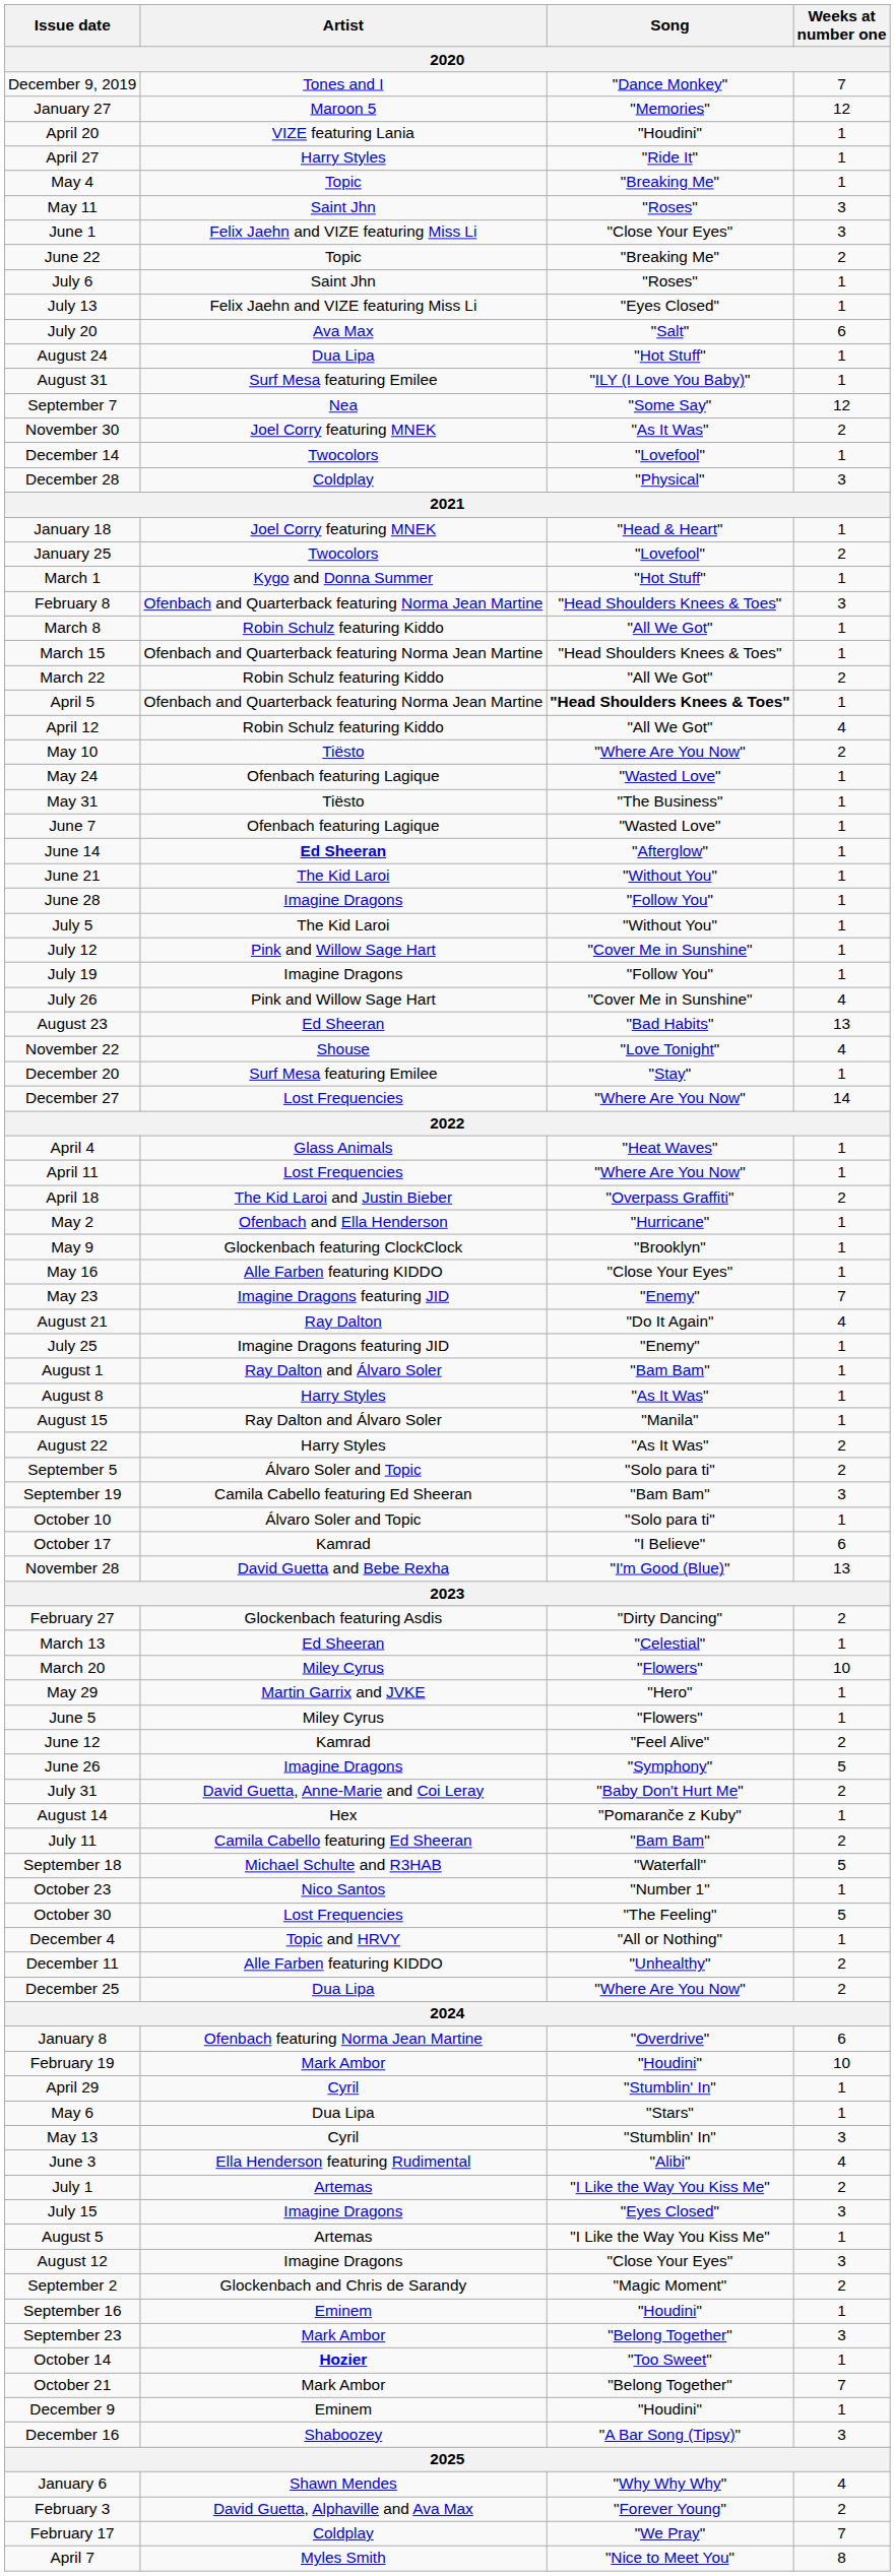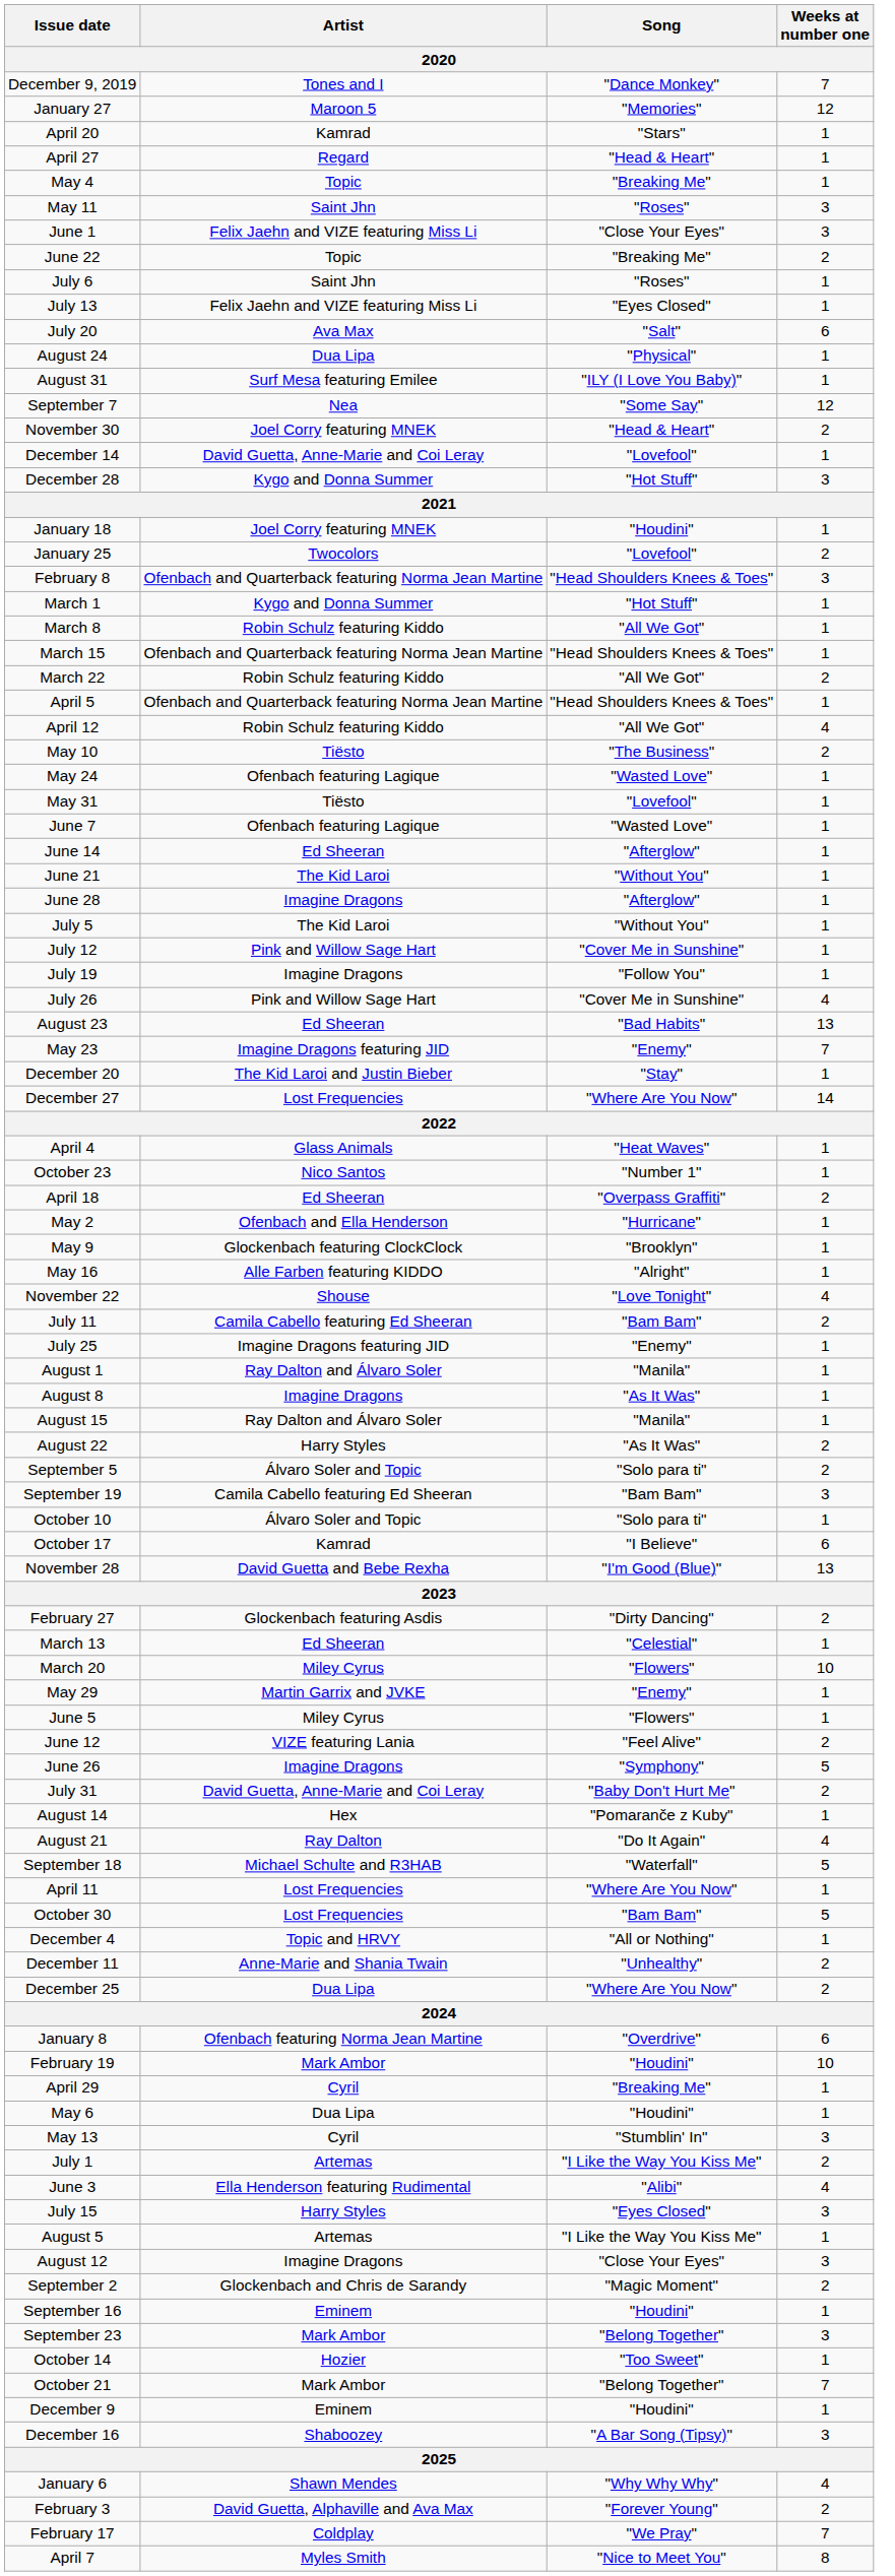 <table class="wikitable" style="text-align:center;">
 <tr>
 <th scope="col">Issue date</th>
 <th scope="col">Artist</th>
 <th scope="col">Song</th>
 <th scope="col">Weeks at<br>number one</th>
 </tr>
 <tr>
 <th colspan=4>2020</th>
 </tr>
 <tr>
 <td>December 9, 2019</td>
 <td><a href='#'>Tones and I</a></td>
 <td>"<a href='#'>Dance Monkey</a>"</td>
 <td>7</td>
 </tr>
 <tr>
 <td>January 27</td>
 <td><a href='#'>Maroon 5</a></td>
 <td>"<a href='#'>Memories</a>"</td>
 <td>12</td>
 </tr>
 <tr>
 <td>April 20</td>
-<td><a href='#'>VIZE</a> featuring Lania</td>
-<td>"Houdini"</td>
+<td>Kamrad</td>
+<td>"Stars"</td>
 <td>1</td>
 </tr>
 <tr>
 <td>April 27</td>
-<td><a href='#'>Harry Styles</a></td>
-<td>"<a href='#'>Ride It</a>"</td>
+<td><a href='#'>Regard</a></td>
+<td>"<a href='#'>Head & Heart</a>"</td>
 <td>1</td>
 </tr>
 <tr>
 <td>May 4</td>
 <td><a href='#'>Topic</a></td>
 <td>"<a href='#'>Breaking Me</a>"</td>
 <td>1</td>
 </tr>
 <tr>
 <td>May 11</td>
 <td><a href='#'>Saint Jhn</a></td>
 <td>"<a href='#'>Roses</a>"</td>
 <td>3</td>
 </tr>
 <tr>
 <td>June 1</td>
 <td><a href='#'>Felix Jaehn</a> and VIZE featuring <a href='#'>Miss Li</a></td>
 <td>"Close Your Eyes"</td>
 <td>3</td>
 </tr>
 <tr>
 <td>June 22</td>
 <td>Topic</td>
 <td>"Breaking Me"</td>
 <td>2</td>
 </tr>
 <tr>
 <td>July 6</td>
 <td>Saint Jhn</td>
 <td>"Roses"</td>
 <td>1</td>
 </tr>
 <tr>
 <td>July 13</td>
 <td>Felix Jaehn and VIZE featuring Miss Li</td>
 <td>"Eyes Closed"</td>
 <td>1</td>
 </tr>
 <tr>
 <td>July 20</td>
 <td><a href='#'>Ava Max</a></td>
 <td>"<a href='#'>Salt</a>"</td>
 <td>6</td>
 </tr>
 <tr>
 <td>August 24</td>
 <td><a href='#'>Dua Lipa</a></td>
-<td>"<a href='#'>Hot Stuff</a>"</td>
+<td>"<a href='#'>Physical</a>"</td>
 <td>1</td>
 </tr>
 <tr>
 <td>August 31</td>
 <td><a href='#'>Surf Mesa</a> featuring Emilee</td>
 <td>"<a href='#'>ILY (I Love You Baby)</a>"</td>
 <td>1</td>
 </tr>
 <tr>
 <td>September 7</td>
 <td><a href='#'>Nea</a></td>
 <td>"<a href='#'>Some Say</a>"</td>
 <td>12</td>
 </tr>
 <tr>
 <td>November 30</td>
 <td><a href='#'>Joel Corry</a> featuring <a href='#'>MNEK</a></td>
-<td>"<a href='#'>As It Was</a>"</td>
+<td>"<a href='#'>Head & Heart</a>"</td>
 <td>2</td>
 </tr>
 <tr>
 <td>December 14</td>
-<td><a href='#'>Twocolors</a></td>
+<td><a href='#'>David Guetta</a>, <a href='#'>Anne-Marie</a> and <a href='#'>Coi Leray</a></td>
 <td>"<a href='#'>Lovefool</a>"</td>
 <td>1</td>
 </tr>
 <tr>
 <td>December 28</td>
-<td><a href='#'>Coldplay</a></td>
-<td>"<a href='#'>Physical</a>"</td>
+<td><a href='#'>Kygo</a> and <a href='#'>Donna Summer</a></td>
+<td>"<a href='#'>Hot Stuff</a>"</td>
 <td>3</td>
 </tr>
 <tr>
 <th colspan=4>2021</th>
 </tr>
 <tr>
 <td>January 18</td>
 <td><a href='#'>Joel Corry</a> featuring <a href='#'>MNEK</a></td>
-<td>"<a href='#'>Head & Heart</a>"</td>
+<td>"<a href='#'>Houdini</a>"</td>
 <td>1</td>
 </tr>
 <tr>
 <td>January 25</td>
 <td><a href='#'>Twocolors</a></td>
 <td>"<a href='#'>Lovefool</a>"</td>
 <td>2</td>
 </tr>
 <tr>
+<td>February 8</td>
+<td><a href='#'>Ofenbach</a> and Quarterback featuring <a href='#'>Norma Jean Martine</a></td>
+<td>"<a href='#'>Head Shoulders Knees & Toes</a>"</td>
+<td>3</td>
+</tr>
+<tr>
 <td>March 1</td>
 <td><a href='#'>Kygo</a> and <a href='#'>Donna Summer</a></td>
 <td>"<a href='#'>Hot Stuff</a>"</td>
 <td>1</td>
-</tr>
-<tr>
-<td>February 8</td>
-<td><a href='#'>Ofenbach</a> and Quarterback featuring <a href='#'>Norma Jean Martine</a></td>
-<td>"<a href='#'>Head Shoulders Knees & Toes</a>"</td>
-<td>3</td>
 </tr>
 <tr>
 <td>March 8</td>
 <td><a href='#'>Robin Schulz</a> featuring Kiddo</td>
 <td>"<a href='#'>All We Got</a>"</td>
 <td>1</td>
 </tr>
 <tr>
 <td>March 15</td>
 <td>Ofenbach and Quarterback featuring Norma Jean Martine</td>
 <td>"Head Shoulders Knees & Toes"</td>
 <td>1</td>
 </tr>
 <tr>
 <td>March 22</td>
 <td>Robin Schulz featuring Kiddo</td>
 <td>"All We Got"</td>
 <td>2</td>
 </tr>
 <tr>
 <td>April 5</td>
 <td>Ofenbach and Quarterback featuring Norma Jean Martine</td>
-<td><strong>"Head Shoulders Knees & Toes"</strong></td>
+<td>"Head Shoulders Knees & Toes"</td>
 <td>1</td>
 </tr>
 <tr>
 <td>April 12</td>
 <td>Robin Schulz featuring Kiddo</td>
 <td>"All We Got"</td>
 <td>4</td>
 </tr>
 <tr>
 <td>May 10</td>
 <td><a href='#'>Tiësto</a></td>
-<td>"<a href='#'>Where Are You Now</a>"</td>
+<td>"<a href='#'>The Business</a>"</td>
 <td>2</td>
 </tr>
 <tr>
 <td>May 24</td>
 <td>Ofenbach featuring Lagique</td>
 <td>"<a href='#'>Wasted Love</a>"</td>
 <td>1</td>
 </tr>
 <tr>
 <td>May 31</td>
 <td>Tiësto</td>
-<td>"The Business"</td>
+<td>"<a href='#'>Lovefool</a>"</td>
 <td>1</td>
 </tr>
 <tr>
 <td>June 7</td>
 <td>Ofenbach featuring Lagique</td>
 <td>"Wasted Love"</td>
 <td>1</td>
 </tr>
 <tr>
 <td>June 14</td>
-<td><strong><a href='#'>Ed Sheeran</a></strong></td>
+<td><a href='#'>Ed Sheeran</a></td>
 <td>"<a href='#'>Afterglow</a>"</td>
 <td>1</td>
 </tr>
 <tr>
 <td>June 21</td>
 <td><a href='#'>The Kid Laroi</a></td>
 <td>"<a href='#'>Without You</a>"</td>
 <td>1</td>
 </tr>
 <tr>
 <td>June 28</td>
 <td><a href='#'>Imagine Dragons</a></td>
-<td>"<a href='#'>Follow You</a>"</td>
+<td>"<a href='#'>Afterglow</a>"</td>
 <td>1</td>
 </tr>
 <tr>
 <td>July 5</td>
 <td>The Kid Laroi</td>
 <td>"Without You"</td>
 <td>1</td>
 </tr>
 <tr>
 <td>July 12</td>
 <td><a href='#'>Pink</a> and <a href='#'>Willow Sage Hart</a></td>
 <td>"<a href='#'>Cover Me in Sunshine</a>"</td>
 <td>1</td>
 </tr>
 <tr>
 <td>July 19</td>
 <td>Imagine Dragons</td>
 <td>"Follow You"</td>
 <td>1</td>
 </tr>
 <tr>
 <td>July 26</td>
 <td>Pink and Willow Sage Hart</td>
 <td>"Cover Me in Sunshine"</td>
 <td>4</td>
 </tr>
 <tr>
 <td>August 23</td>
 <td><a href='#'>Ed Sheeran</a></td>
 <td>"<a href='#'>Bad Habits</a>"</td>
 <td>13</td>
 </tr>
 <tr>
-<td>November 22</td>
-<td><a href='#'>Shouse</a></td>
-<td>"<a href='#'>Love Tonight</a>"</td>
-<td>4</td>
+<td>May 23</td>
+<td><a href='#'>Imagine Dragons</a> featuring <a href='#'>JID</a></td>
+<td>"<a href='#'>Enemy</a>"</td>
+<td>7</td>
 </tr>
 <tr>
 <td>December 20</td>
-<td><a href='#'>Surf Mesa</a> featuring Emilee</td>
+<td><a href='#'>The Kid Laroi</a> and <a href='#'>Justin Bieber</a></td>
 <td>"<a href='#'>Stay</a>"</td>
 <td>1</td>
 </tr>
 <tr>
 <td>December 27</td>
 <td><a href='#'>Lost Frequencies</a></td>
 <td>"<a href='#'>Where Are You Now</a>"</td>
 <td>14</td>
 </tr>
 <tr>
 <th colspan=4>2022</th>
 </tr>
 <tr>
 <td>April 4</td>
 <td><a href='#'>Glass Animals</a></td>
 <td>"<a href='#'>Heat Waves</a>"</td>
 <td>1</td>
 </tr>
 <tr>
-<td>April 11</td>
-<td><a href='#'>Lost Frequencies</a></td>
-<td>"<a href='#'>Where Are You Now</a>"</td>
+<td>October 23</td>
+<td><a href='#'>Nico Santos</a></td>
+<td>"Number 1"</td>
 <td>1</td>
 </tr>
 <tr>
 <td>April 18</td>
-<td><a href='#'>The Kid Laroi</a> and <a href='#'>Justin Bieber</a></td>
+<td><a href='#'>Ed Sheeran</a></td>
 <td>"<a href='#'>Overpass Graffiti</a>"</td>
 <td>2</td>
 </tr>
 <tr>
 <td>May 2</td>
 <td><a href='#'>Ofenbach</a> and <a href='#'>Ella Henderson</a></td>
 <td>"<a href='#'>Hurricane</a>"</td>
 <td>1</td>
 </tr>
 <tr>
 <td>May 9</td>
 <td>Glockenbach featuring ClockClock</td>
 <td>"Brooklyn"</td>
 <td>1</td>
 </tr>
 <tr>
 <td>May 16</td>
 <td><a href='#'>Alle Farben</a> featuring KIDDO</td>
-<td>"Close Your Eyes"</td>
+<td>"Alright"</td>
 <td>1</td>
 </tr>
 <tr>
-<td>May 23</td>
-<td><a href='#'>Imagine Dragons</a> featuring <a href='#'>JID</a></td>
-<td>"<a href='#'>Enemy</a>"</td>
-<td>7</td>
+<td>November 22</td>
+<td><a href='#'>Shouse</a></td>
+<td>"<a href='#'>Love Tonight</a>"</td>
+<td>4</td>
 </tr>
 <tr>
-<td>August 21</td>
-<td><a href='#'>Ray Dalton</a></td>
-<td>"Do It Again"</td>
-<td>4</td>
+<td>July 11</td>
+<td><a href='#'>Camila Cabello</a> featuring <a href='#'>Ed Sheeran</a></td>
+<td>"<a href='#'>Bam Bam</a>"</td>
+<td>2</td>
 </tr>
 <tr>
 <td>July 25</td>
 <td>Imagine Dragons featuring JID</td>
 <td>"Enemy"</td>
 <td>1</td>
 </tr>
 <tr>
 <td>August 1</td>
 <td><a href='#'>Ray Dalton</a> and <a href='#'>Álvaro Soler</a></td>
-<td>"<a href='#'>Bam Bam</a>"</td>
+<td>"Manila"</td>
 <td>1</td>
 </tr>
 <tr>
 <td>August 8</td>
-<td><a href='#'>Harry Styles</a></td>
+<td><a href='#'>Imagine Dragons</a></td>
 <td>"<a href='#'>As It Was</a>"</td>
 <td>1</td>
 </tr>
 <tr>
 <td>August 15</td>
 <td>Ray Dalton and Álvaro Soler</td>
 <td>"Manila"</td>
 <td>1</td>
 </tr>
 <tr>
 <td>August 22</td>
 <td>Harry Styles</td>
 <td>"As It Was"</td>
 <td>2</td>
 </tr>
 <tr>
 <td>September 5</td>
 <td>Álvaro Soler and <a href='#'>Topic</a></td>
 <td>"Solo para ti"</td>
 <td>2</td>
 </tr>
 <tr>
 <td>September 19</td>
 <td>Camila Cabello featuring Ed Sheeran</td>
 <td>"Bam Bam"</td>
 <td>3</td>
 </tr>
 <tr>
 <td>October 10</td>
 <td>Álvaro Soler and Topic</td>
 <td>"Solo para ti"</td>
 <td>1</td>
 </tr>
 <tr>
 <td>October 17</td>
 <td>Kamrad</td>
 <td>"I Believe"</td>
 <td>6</td>
 </tr>
 <tr>
 <td>November 28</td>
 <td><a href='#'>David Guetta</a> and <a href='#'>Bebe Rexha</a></td>
 <td>"<a href='#'>I'm Good (Blue)</a>"</td>
 <td>13</td>
 </tr>
 <tr>
 <th colspan=4>2023</th>
 </tr>
 <tr>
 <td>February 27</td>
 <td>Glockenbach featuring Asdis</td>
 <td>"Dirty Dancing"</td>
 <td>2</td>
 </tr>
 <tr>
 <td>March 13</td>
 <td><a href='#'>Ed Sheeran</a></td>
 <td>"<a href='#'>Celestial</a>"</td>
 <td>1</td>
 </tr>
 <tr>
 <td>March 20</td>
 <td><a href='#'>Miley Cyrus</a></td>
 <td>"<a href='#'>Flowers</a>"</td>
 <td>10</td>
 </tr>
 <tr>
 <td>May 29</td>
 <td><a href='#'>Martin Garrix</a> and <a href='#'>JVKE</a></td>
-<td>"Hero"</td>
+<td>"<a href='#'>Enemy</a>"</td>
 <td>1</td>
 </tr>
 <tr>
 <td>June 5</td>
 <td>Miley Cyrus</td>
 <td>"Flowers"</td>
 <td>1</td>
 </tr>
 <tr>
 <td>June 12</td>
-<td>Kamrad</td>
+<td><a href='#'>VIZE</a> featuring Lania</td>
 <td>"Feel Alive"</td>
 <td>2</td>
 </tr>
 <tr>
 <td>June 26</td>
 <td><a href='#'>Imagine Dragons</a></td>
 <td>"<a href='#'>Symphony</a>"</td>
 <td>5</td>
 </tr>
 <tr>
 <td>July 31</td>
 <td><a href='#'>David Guetta</a>, <a href='#'>Anne-Marie</a> and <a href='#'>Coi Leray</a></td>
 <td>"<a href='#'>Baby Don't Hurt Me</a>"</td>
 <td>2</td>
 </tr>
 <tr>
 <td>August 14</td>
 <td>Hex</td>
 <td>"Pomaranče z Kuby"</td>
 <td>1</td>
 </tr>
 <tr>
-<td>July 11</td>
-<td><a href='#'>Camila Cabello</a> featuring <a href='#'>Ed Sheeran</a></td>
-<td>"<a href='#'>Bam Bam</a>"</td>
-<td>2</td>
+<td>August 21</td>
+<td><a href='#'>Ray Dalton</a></td>
+<td>"Do It Again"</td>
+<td>4</td>
 </tr>
 <tr>
 <td>September 18</td>
 <td><a href='#'>Michael Schulte</a> and <a href='#'>R3HAB</a></td>
 <td>"Waterfall"</td>
 <td>5</td>
 </tr>
 <tr>
-<td>October 23</td>
-<td><a href='#'>Nico Santos</a></td>
-<td>"Number 1"</td>
+<td>April 11</td>
+<td><a href='#'>Lost Frequencies</a></td>
+<td>"<a href='#'>Where Are You Now</a>"</td>
 <td>1</td>
 </tr>
 <tr>
 <td>October 30</td>
 <td><a href='#'>Lost Frequencies</a></td>
-<td>"The Feeling"</td>
+<td>"<a href='#'>Bam Bam</a>"</td>
 <td>5</td>
 </tr>
 <tr>
 <td>December 4</td>
 <td><a href='#'>Topic</a> and <a href='#'>HRVY</a></td>
 <td>"All or Nothing"</td>
 <td>1</td>
 </tr>
 <tr>
 <td>December 11</td>
-<td><a href='#'>Alle Farben</a> featuring KIDDO</td>
+<td><a href='#'>Anne-Marie</a> and <a href='#'>Shania Twain</a></td>
 <td>"<a href='#'>Unhealthy</a>"</td>
 <td>2</td>
 </tr>
 <tr>
 <td>December 25</td>
 <td><a href='#'>Dua Lipa</a></td>
 <td>"<a href='#'>Where Are You Now</a>"</td>
 <td>2</td>
 </tr>
 <tr>
 <th colspan=4>2024</th>
 </tr>
 <tr>
 <td>January 8</td>
 <td><a href='#'>Ofenbach</a> featuring <a href='#'>Norma Jean Martine</a></td>
 <td>"<a href='#'>Overdrive</a>"</td>
 <td>6</td>
 </tr>
 <tr>
 <td>February 19</td>
 <td><a href='#'>Mark Ambor</a></td>
 <td>"<a href='#'>Houdini</a>"</td>
 <td>10</td>
 </tr>
 <tr>
 <td>April 29</td>
 <td><a href='#'>Cyril</a></td>
-<td>"<a href='#'>Stumblin' In</a>"</td>
+<td>"<a href='#'>Breaking Me</a>"</td>
 <td>1</td>
 </tr>
 <tr>
 <td>May 6</td>
 <td>Dua Lipa</td>
-<td>"Stars"</td>
+<td>"Houdini"</td>
 <td>1</td>
 </tr>
 <tr>
 <td>May 13</td>
 <td>Cyril</td>
 <td>"Stumblin' In"</td>
 <td>3</td>
 </tr>
 <tr>
+<td>July 1</td>
+<td><a href='#'>Artemas</a></td>
+<td>"<a href='#'>I Like the Way You Kiss Me</a>"</td>
+<td>2</td>
+</tr>
+<tr>
 <td>June 3</td>
 <td><a href='#'>Ella Henderson</a> featuring <a href='#'>Rudimental</a></td>
 <td>"<a href='#'>Alibi</a>"</td>
 <td>4</td>
 </tr>
 <tr>
-<td>July 1</td>
-<td><a href='#'>Artemas</a></td>
-<td>"<a href='#'>I Like the Way You Kiss Me</a>"</td>
-<td>2</td>
-</tr>
-<tr>
 <td>July 15</td>
-<td><a href='#'>Imagine Dragons</a></td>
+<td><a href='#'>Harry Styles</a></td>
 <td>"<a href='#'>Eyes Closed</a>"</td>
 <td>3</td>
 </tr>
 <tr>
 <td>August 5</td>
 <td>Artemas</td>
 <td>"I Like the Way You Kiss Me"</td>
 <td>1</td>
 </tr>
 <tr>
 <td>August 12</td>
 <td>Imagine Dragons</td>
 <td>"Close Your Eyes"</td>
 <td>3</td>
 </tr>
 <tr>
 <td>September 2</td>
 <td>Glockenbach and Chris de Sarandy</td>
 <td>"Magic Moment"</td>
 <td>2</td>
 </tr>
 <tr>
 <td>September 16</td>
 <td><a href='#'>Eminem</a></td>
 <td>"<a href='#'>Houdini</a>"</td>
 <td>1</td>
 </tr>
 <tr>
 <td>September 23</td>
 <td><a href='#'>Mark Ambor</a></td>
 <td>"<a href='#'>Belong Together</a>"</td>
 <td>3</td>
 </tr>
 <tr>
 <td>October 14</td>
-<td><strong><a href='#'>Hozier</a></strong></td>
+<td><a href='#'>Hozier</a></td>
 <td>"<a href='#'>Too Sweet</a>"</td>
 <td>1</td>
 </tr>
 <tr>
 <td>October 21</td>
 <td>Mark Ambor</td>
 <td>"Belong Together"</td>
 <td>7</td>
 </tr>
 <tr>
 <td>December 9</td>
 <td>Eminem</td>
 <td>"Houdini"</td>
 <td>1</td>
 </tr>
 <tr>
 <td>December 16</td>
 <td><a href='#'>Shaboozey</a></td>
 <td>"<a href='#'>A Bar Song (Tipsy)</a>"</td>
 <td>3</td>
 </tr>
 <tr>
 <th colspan=4>2025</th>
 </tr>
 <tr>
 <td>January 6</td>
 <td><a href='#'>Shawn Mendes</a></td>
 <td>"<a href='#'>Why Why Why</a>"</td>
 <td>4</td>
 </tr>
 <tr>
 <td>February 3</td>
 <td><a href='#'>David Guetta</a>, <a href='#'>Alphaville</a> and <a href='#'>Ava Max</a></td>
 <td>"<a href='#'>Forever Young</a>"</td>
 <td>2</td>
 </tr>
 <tr>
 <td>February 17</td>
 <td><a href='#'>Coldplay</a></td>
 <td>"<a href='#'>We Pray</a>"</td>
 <td>7</td>
 </tr>
 <tr>
 <td>April 7</td>
 <td><a href='#'>Myles Smith</a></td>
 <td>"<a href='#'>Nice to Meet You</a>"</td>
 <td>8</td>
 </tr>
 </table>
